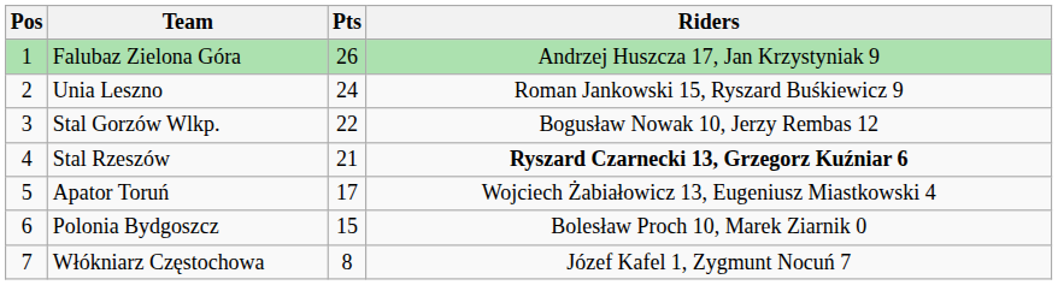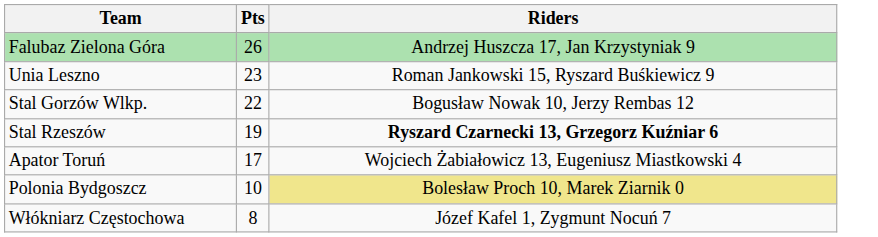 <table class="wikitable" style="font-size: 100%">
 <tr>
-<th width=20>Pos</th>
 <th width=200>Team</th>
 <th width=20>Pts</th>
 <th width=500>Riders</th>
 </tr>
 <tr align=center style="background:#ACE1AF;">
-<td>1</td>
 <td align="left">Falubaz Zielona Góra</td>
 <td>26</td>
 <td>Andrzej Huszcza 17, Jan Krzystyniak 9</td>
 </tr>
 <tr align=center>
-<td>2</td>
 <td align="left">Unia Leszno</td>
-<td>24</td>
+<td>23</td>
 <td>Roman Jankowski 15, Ryszard Buśkiewicz 9</td>
 </tr>
 <tr align=center>
-<td>3</td>
 <td align="left">Stal Gorzów Wlkp.</td>
 <td>22</td>
 <td>Bogusław Nowak 10, Jerzy Rembas 12</td>
 </tr>
 <tr align=center>
-<td>4</td>
 <td align="left">Stal Rzeszów</td>
-<td>21</td>
+<td>19</td>
 <td><strong>Ryszard Czarnecki 13, Grzegorz Kuźniar 6</strong></td>
 </tr>
 <tr align=center>
-<td>5</td>
 <td align="left">Apator Toruń</td>
 <td>17</td>
 <td>Wojciech Żabiałowicz 13, Eugeniusz Miastkowski 4</td>
 </tr>
 <tr align=center>
-<td>6</td>
 <td align="left">Polonia Bydgoszcz</td>
-<td>15</td>
-<td>Bolesław Proch 10, Marek Ziarnik 0</td>
+<td>10</td>
+<td style="background: khaki;">Bolesław Proch 10, Marek Ziarnik 0</td>
 </tr>
 <tr align=center>
-<td>7</td>
 <td align="left">Włókniarz Częstochowa</td>
 <td>8</td>
 <td>Józef Kafel 1, Zygmunt Nocuń 7</td>
 </tr>
 </table>
